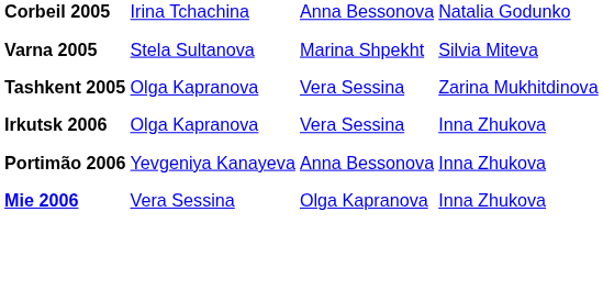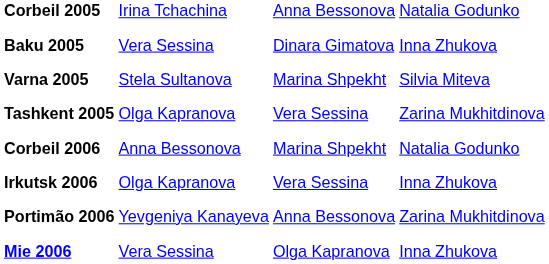 <table>
 <tr>
 <th scope=row style="text-align:left">Corbeil 2005 </th>
 <td style="height:30px;"> <a href='#'>Irina Tchachina</a></td>
 <td style="height:30px;"> <a href='#'>Anna Bessonova</a></td>
 <td style="height:30px;"> <a href='#'>Natalia Godunko</a></td>
+</tr>
+<tr>
+<th scope=row style="text-align:left">Baku 2005 </th>
+<td style="height:30px;"> <a href='#'>Vera Sessina</a></td>
+<td style="height:30px;"> <a href='#'>Dinara Gimatova</a></td>
+<td style="height:30px;"> <a href='#'>Inna Zhukova</a></td>
 </tr>
 <tr>
 <th scope=row style="text-align:left">Varna 2005 </th>
 <td style="height:30px;"> <a href='#'>Stela Sultanova</a></td>
 <td style="height:30px;"> <a href='#'>Marina Shpekht</a></td>
 <td style="height:30px;"> <a href='#'>Silvia Miteva</a></td>
 </tr>
 <tr>
 <th scope=row style="text-align:left">Tashkent 2005 </th>
 <td style="height:30px;"> <a href='#'>Olga Kapranova</a></td>
 <td style="height:30px;"> <a href='#'>Vera Sessina</a></td>
 <td style="height:30px;"> <a href='#'>Zarina Mukhitdinova</a></td>
 </tr>
 <tr>
+<th scope=row style="text-align:left">Corbeil 2006 </th>
+<td style="height:30px;"> <a href='#'>Anna Bessonova</a></td>
+<td style="height:30px;"> <a href='#'>Marina Shpekht</a></td>
+<td style="height:30px;"> <a href='#'>Natalia Godunko</a></td>
+</tr>
+<tr>
 <th scope=row style="text-align:left">Irkutsk 2006 </th>
 <td style="height:30px;"> <a href='#'>Olga Kapranova</a></td>
 <td style="height:30px;"> <a href='#'>Vera Sessina</a></td>
 <td style="height:30px;"> <a href='#'>Inna Zhukova</a></td>
 </tr>
 <tr>
 <th scope=row style="text-align:left">Portimão 2006 </th>
 <td style="height:30px;"> <a href='#'>Yevgeniya Kanayeva</a></td>
 <td style="height:30px;"> <a href='#'>Anna Bessonova</a></td>
-<td style="height:30px;"> <a href='#'>Inna Zhukova</a></td>
+<td style="height:30px;"> <a href='#'>Zarina Mukhitdinova</a></td>
 </tr>
 <tr>
 <th scope=row style="text-align:left"><a href='#'>Mie 2006</a></th>
 <td style="height:30px;"> <a href='#'>Vera Sessina</a></td>
 <td style="height:30px;"> <a href='#'>Olga Kapranova</a></td>
 <td style="height:30px;"> <a href='#'>Inna Zhukova</a></td>
 </tr>
 </table>
